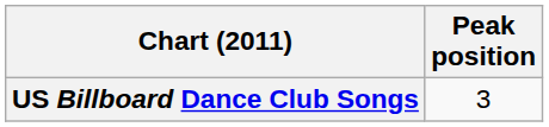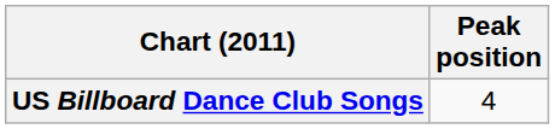 <table class="wikitable sortable plainrowheaders">
 <tr>
 <th>Chart (2011)</th>
 <th>Peak<br>position</th>
 </tr>
 <tr>
 <th scope="row">US <em>Billboard</em> <a href='#'>Dance Club Songs</a></th>
-<td style="text-align:center;">3</td>
+<td style="text-align:center;">4</td>
 </tr>
 </table>
